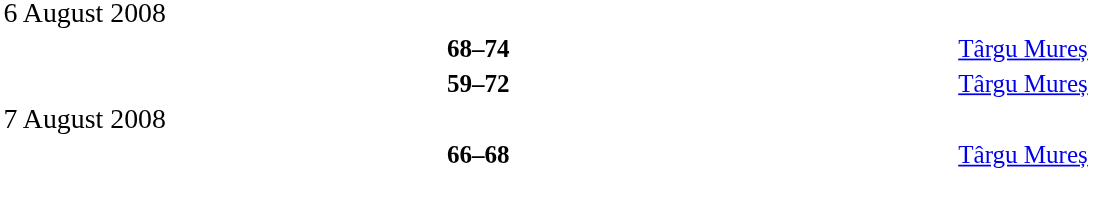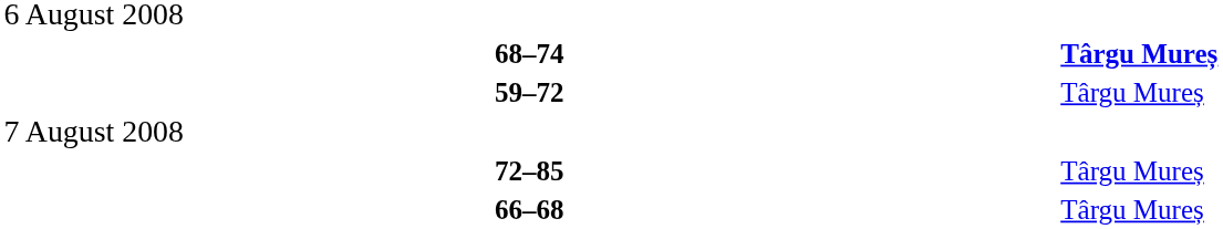 <table style="width:100%;" cellspacing="1">
 <tr>
 <th width=25%></th>
 <th width=3%></th>
 <th width=6%></th>
 <th width=3%></th>
 <th width=25%></th>
 </tr>
 <tr>
 <td>6 August 2008</td>
 </tr>
 <tr style=font-size:90%>
 <td align=right><strong></strong></td>
 <td></td>
 <td align=center><strong>68–74</strong></td>
 <td></td>
 <td><strong></strong></td>
-<td><a href='#'>Târgu Mureș</a></td>
+<td><strong><a href='#'>Târgu Mureș</a></strong></td>
 </tr>
 <tr style=font-size:90%>
 <td align=right><strong></strong></td>
 <td></td>
 <td align=center><strong>59–72</strong></td>
 <td></td>
 <td><strong></strong></td>
 <td><a href='#'>Târgu Mureș</a></td>
 </tr>
 <tr>
 <td>7 August 2008</td>
 </tr>
 <tr style=font-size:90%>
 <td align=right><strong></strong></td>
 <td></td>
+<td align=center><strong>72–85</strong></td>
+<td></td>
+<td><strong></strong></td>
+<td><a href='#'>Târgu Mureș</a></td>
+</tr>
+<tr style=font-size:90%>
+<td align=right><strong></strong></td>
+<td></td>
 <td align=center><strong>66–68</strong></td>
 <td></td>
 <td><strong></strong></td>
 <td><a href='#'>Târgu Mureș</a></td>
 </tr>
 </table>
